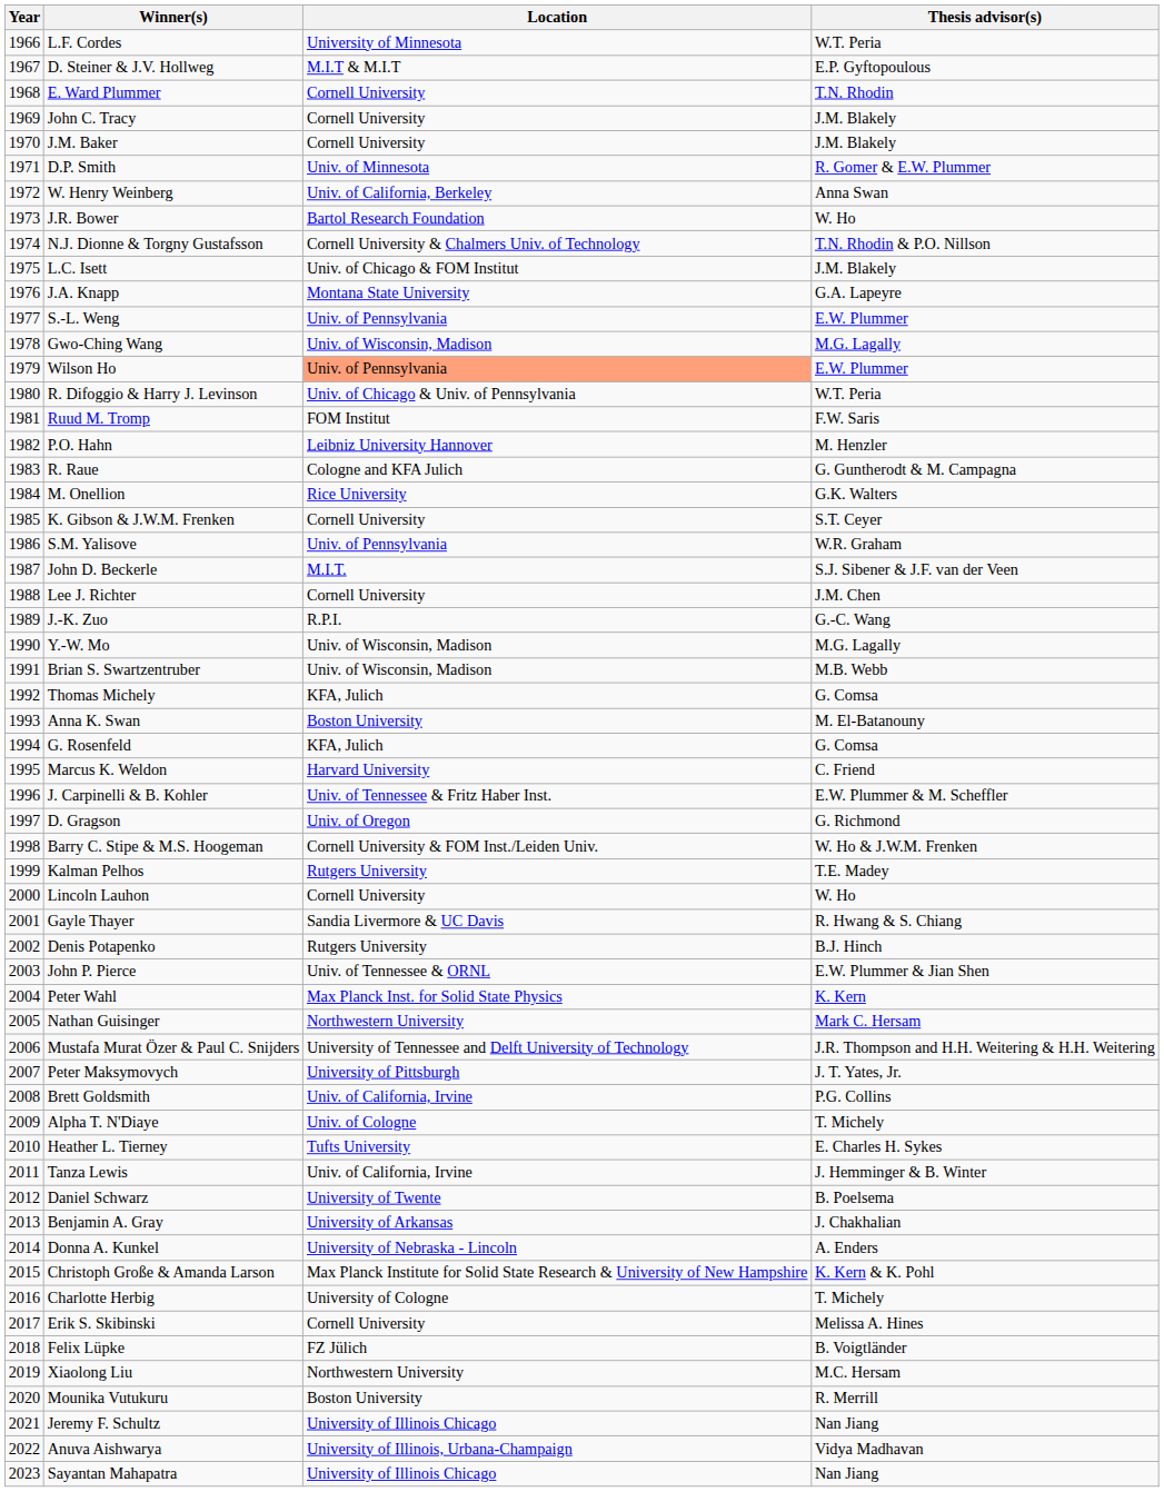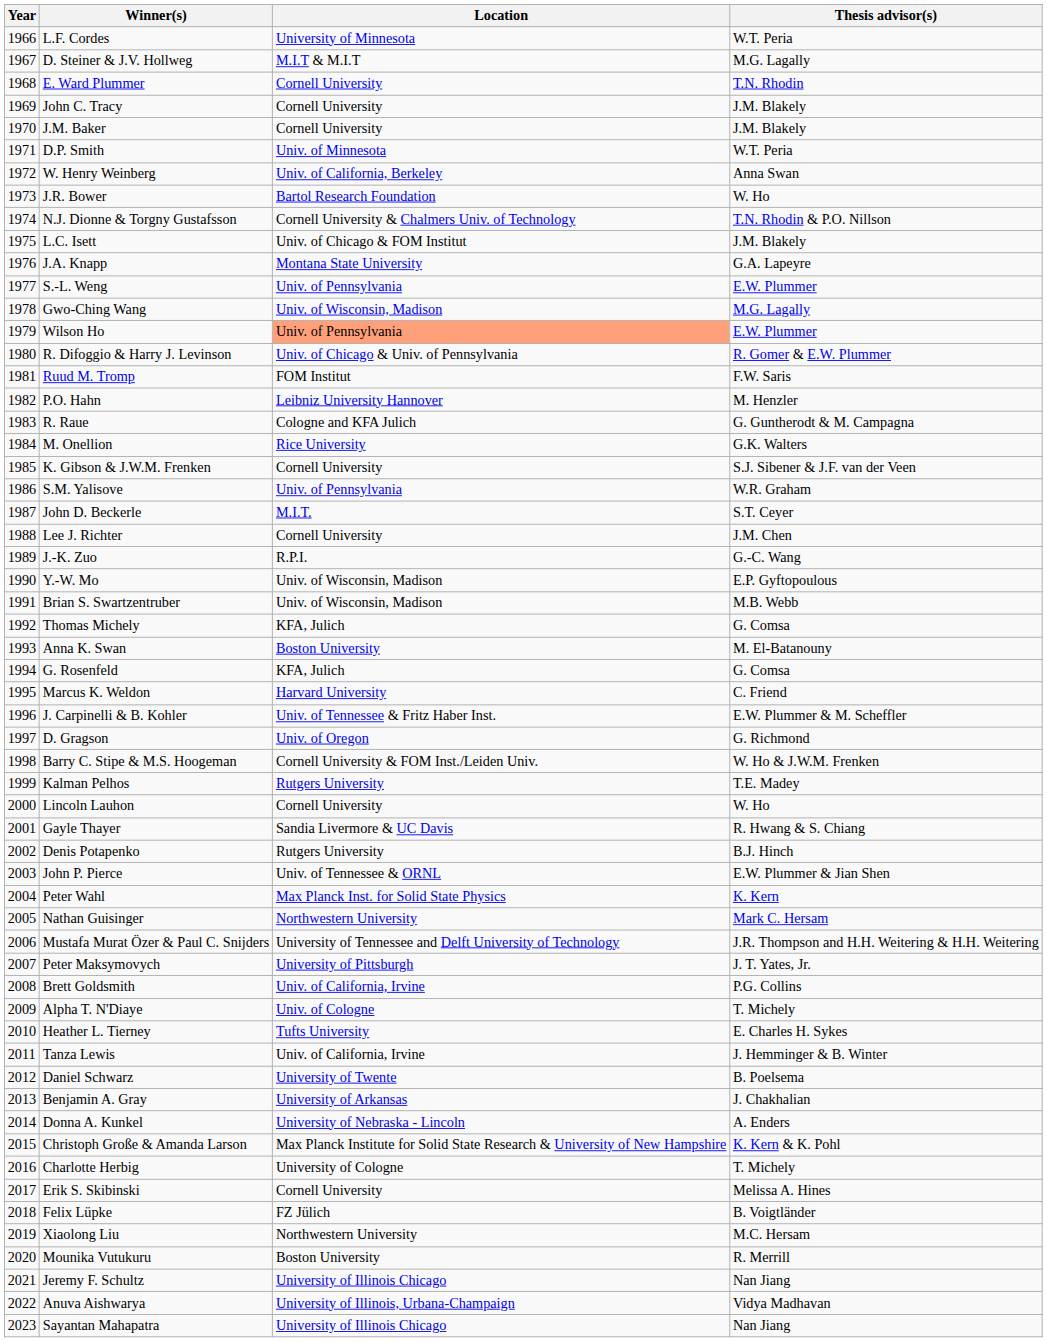 <table class="wikitable">
 <tr>
 <th>Year</th>
 <th>Winner(s)</th>
 <th>Location</th>
 <th>Thesis advisor(s)</th>
 </tr>
 <tr>
 <td>1966</td>
 <td>L.F. Cordes</td>
 <td><a href='#'>University of Minnesota</a></td>
 <td>W.T. Peria</td>
 </tr>
 <tr>
 <td>1967</td>
 <td>D. Steiner & J.V. Hollweg</td>
 <td><a href='#'>M.I.T</a> & M.I.T</td>
-<td>E.P. Gyftopoulous</td>
+<td>M.G. Lagally</td>
 </tr>
 <tr>
 <td>1968</td>
 <td><a href='#'>E. Ward Plummer</a></td>
 <td><a href='#'>Cornell University</a></td>
 <td><a href='#'>T.N. Rhodin</a></td>
 </tr>
 <tr>
 <td>1969</td>
 <td>John C. Tracy</td>
 <td>Cornell University</td>
 <td>J.M. Blakely</td>
 </tr>
 <tr>
 <td>1970</td>
 <td>J.M. Baker</td>
 <td>Cornell University</td>
 <td>J.M. Blakely</td>
 </tr>
 <tr>
 <td>1971</td>
 <td>D.P. Smith</td>
 <td><a href='#'>Univ. of Minnesota</a></td>
-<td><a href='#'>R. Gomer</a> & <a href='#'>E.W. Plummer</a></td>
+<td>W.T. Peria</td>
 </tr>
 <tr>
 <td>1972</td>
 <td>W. Henry Weinberg</td>
 <td><a href='#'>Univ. of California, Berkeley</a></td>
 <td>Anna Swan</td>
 </tr>
 <tr>
 <td>1973</td>
 <td>J.R. Bower</td>
 <td><a href='#'>Bartol Research Foundation</a></td>
 <td>W. Ho</td>
 </tr>
 <tr>
 <td>1974</td>
 <td>N.J. Dionne & Torgny Gustafsson</td>
 <td>Cornell University & <a href='#'>Chalmers Univ. of Technology</a></td>
 <td><a href='#'>T.N. Rhodin</a> & P.O. Nillson</td>
 </tr>
 <tr>
 <td>1975</td>
 <td>L.C. Isett</td>
 <td>Univ. of Chicago & FOM Institut</td>
 <td>J.M. Blakely</td>
 </tr>
 <tr>
 <td>1976</td>
 <td>J.A. Knapp</td>
 <td><a href='#'>Montana State University</a></td>
 <td>G.A. Lapeyre</td>
 </tr>
 <tr>
 <td>1977</td>
 <td>S.-L. Weng</td>
 <td><a href='#'>Univ. of Pennsylvania</a></td>
 <td><a href='#'>E.W. Plummer</a></td>
 </tr>
 <tr>
 <td>1978</td>
 <td>Gwo-Ching Wang</td>
 <td><a href='#'>Univ. of Wisconsin, Madison</a></td>
 <td><a href='#'>M.G. Lagally</a></td>
 </tr>
 <tr>
 <td>1979</td>
 <td>Wilson Ho</td>
 <td style="background: lightsalmon;">Univ. of Pennsylvania</td>
 <td><a href='#'>E.W. Plummer</a></td>
 </tr>
 <tr>
 <td>1980</td>
 <td>R. Difoggio & Harry J. Levinson</td>
 <td><a href='#'>Univ. of Chicago</a> & Univ. of Pennsylvania</td>
-<td>W.T. Peria</td>
+<td><a href='#'>R. Gomer</a> & <a href='#'>E.W. Plummer</a></td>
 </tr>
 <tr>
 <td>1981</td>
 <td><a href='#'>Ruud M. Tromp</a></td>
 <td>FOM Institut</td>
 <td>F.W. Saris</td>
 </tr>
 <tr>
 <td>1982</td>
 <td>P.O. Hahn</td>
 <td><a href='#'>Leibniz University Hannover</a></td>
 <td>M. Henzler</td>
 </tr>
 <tr>
 <td>1983</td>
 <td>R. Raue</td>
 <td>Cologne and KFA Julich</td>
 <td>G. Guntherodt & M. Campagna</td>
 </tr>
 <tr>
 <td>1984</td>
 <td>M. Onellion</td>
 <td><a href='#'>Rice University</a></td>
 <td>G.K. Walters</td>
 </tr>
 <tr>
 <td>1985</td>
 <td>K. Gibson & J.W.M. Frenken</td>
 <td>Cornell University</td>
-<td>S.T. Ceyer</td>
+<td>S.J. Sibener & J.F. van der Veen</td>
 </tr>
 <tr>
 <td>1986</td>
 <td>S.M. Yalisove</td>
 <td><a href='#'>Univ. of Pennsylvania</a></td>
 <td>W.R. Graham</td>
 </tr>
 <tr>
 <td>1987</td>
 <td>John D. Beckerle</td>
 <td><a href='#'>M.I.T.</a></td>
-<td>S.J. Sibener & J.F. van der Veen</td>
+<td>S.T. Ceyer</td>
 </tr>
 <tr>
 <td>1988</td>
 <td>Lee J. Richter</td>
 <td>Cornell University</td>
 <td>J.M. Chen</td>
 </tr>
 <tr>
 <td>1989</td>
 <td>J.-K. Zuo</td>
 <td>R.P.I.</td>
 <td>G.-C. Wang</td>
 </tr>
 <tr>
 <td>1990</td>
 <td>Y.-W. Mo</td>
 <td>Univ. of Wisconsin, Madison</td>
-<td>M.G. Lagally</td>
+<td>E.P. Gyftopoulous</td>
 </tr>
 <tr>
 <td>1991</td>
 <td>Brian S. Swartzentruber</td>
 <td>Univ. of Wisconsin, Madison</td>
 <td>M.B. Webb</td>
 </tr>
 <tr>
 <td>1992</td>
 <td>Thomas Michely</td>
 <td>KFA, Julich</td>
 <td>G. Comsa</td>
 </tr>
 <tr>
 <td>1993</td>
 <td>Anna K. Swan</td>
 <td><a href='#'>Boston University</a></td>
 <td>M. El-Batanouny</td>
 </tr>
 <tr>
 <td>1994</td>
 <td>G. Rosenfeld</td>
 <td>KFA, Julich</td>
 <td>G. Comsa</td>
 </tr>
 <tr>
 <td>1995</td>
 <td>Marcus K. Weldon</td>
 <td><a href='#'>Harvard University</a></td>
 <td>C. Friend</td>
 </tr>
 <tr>
 <td>1996</td>
 <td>J. Carpinelli & B. Kohler</td>
 <td><a href='#'>Univ. of Tennessee</a> & Fritz Haber Inst.</td>
 <td>E.W. Plummer & M. Scheffler</td>
 </tr>
 <tr>
 <td>1997</td>
 <td>D. Gragson</td>
 <td><a href='#'>Univ. of Oregon</a></td>
 <td>G. Richmond</td>
 </tr>
 <tr>
 <td>1998</td>
 <td>Barry C. Stipe & M.S. Hoogeman</td>
 <td>Cornell University & FOM Inst./Leiden Univ.</td>
 <td>W. Ho & J.W.M. Frenken</td>
 </tr>
 <tr>
 <td>1999</td>
 <td>Kalman Pelhos</td>
 <td><a href='#'>Rutgers University</a></td>
 <td>T.E. Madey</td>
 </tr>
 <tr>
 <td>2000</td>
 <td>Lincoln Lauhon</td>
 <td>Cornell University</td>
 <td>W. Ho</td>
 </tr>
 <tr>
 <td>2001</td>
 <td>Gayle Thayer</td>
 <td>Sandia Livermore & <a href='#'>UC Davis</a></td>
 <td>R. Hwang & S. Chiang</td>
 </tr>
 <tr>
 <td>2002</td>
 <td>Denis Potapenko</td>
 <td>Rutgers University</td>
 <td>B.J. Hinch</td>
 </tr>
 <tr>
 <td>2003</td>
 <td>John P. Pierce</td>
 <td>Univ. of Tennessee & <a href='#'>ORNL</a></td>
 <td>E.W. Plummer & Jian Shen</td>
 </tr>
 <tr>
 <td>2004</td>
 <td>Peter Wahl</td>
 <td><a href='#'>Max Planck Inst. for Solid State Physics</a></td>
 <td><a href='#'>K. Kern</a></td>
 </tr>
 <tr>
 <td>2005</td>
 <td>Nathan Guisinger</td>
 <td><a href='#'>Northwestern University</a></td>
 <td><a href='#'>Mark C. Hersam</a></td>
 </tr>
 <tr>
 <td>2006</td>
 <td>Mustafa Murat Özer & Paul C. Snijders</td>
 <td>University of Tennessee and <a href='#'>Delft University of Technology</a></td>
 <td>J.R. Thompson and H.H. Weitering & H.H. Weitering</td>
 </tr>
 <tr>
 <td>2007</td>
 <td>Peter Maksymovych</td>
 <td><a href='#'>University of Pittsburgh</a></td>
 <td>J. T. Yates, Jr.</td>
 </tr>
 <tr>
 <td>2008</td>
 <td>Brett Goldsmith</td>
 <td><a href='#'>Univ. of California, Irvine</a></td>
 <td>P.G. Collins</td>
 </tr>
 <tr>
 <td>2009</td>
 <td>Alpha T. N'Diaye</td>
 <td><a href='#'>Univ. of Cologne</a></td>
 <td>T. Michely</td>
 </tr>
 <tr>
 <td>2010</td>
 <td>Heather L. Tierney</td>
 <td><a href='#'>Tufts University</a></td>
 <td>E. Charles H. Sykes</td>
 </tr>
 <tr>
 <td>2011</td>
 <td>Tanza Lewis</td>
 <td>Univ. of California, Irvine</td>
 <td>J. Hemminger & B. Winter</td>
 </tr>
 <tr>
 <td>2012</td>
 <td>Daniel Schwarz</td>
 <td><a href='#'>University of Twente</a></td>
 <td>B. Poelsema</td>
 </tr>
 <tr>
 <td>2013</td>
 <td>Benjamin A. Gray</td>
 <td><a href='#'>University of Arkansas</a></td>
 <td>J. Chakhalian</td>
 </tr>
 <tr>
 <td>2014</td>
 <td>Donna A. Kunkel</td>
 <td><a href='#'>University of Nebraska - Lincoln</a></td>
 <td>A. Enders</td>
 </tr>
 <tr>
 <td>2015</td>
 <td>Christoph Große & Amanda Larson</td>
 <td>Max Planck Institute for Solid State Research & <a href='#'>University of New Hampshire</a></td>
 <td><a href='#'>K. Kern</a> & K. Pohl</td>
 </tr>
 <tr>
 <td>2016</td>
 <td>Charlotte Herbig</td>
 <td>University of Cologne</td>
 <td>T. Michely</td>
 </tr>
 <tr>
 <td>2017</td>
 <td>Erik S. Skibinski</td>
 <td>Cornell University</td>
 <td>Melissa A. Hines</td>
 </tr>
 <tr>
 <td>2018</td>
 <td>Felix Lüpke</td>
 <td>FZ Jülich</td>
 <td>B. Voigtländer</td>
 </tr>
 <tr>
 <td>2019</td>
 <td>Xiaolong Liu</td>
 <td>Northwestern University</td>
 <td>M.C. Hersam</td>
 </tr>
 <tr>
 <td>2020</td>
 <td>Mounika Vutukuru</td>
 <td>Boston University</td>
 <td>R. Merrill</td>
 </tr>
 <tr>
 <td>2021</td>
 <td>Jeremy F. Schultz</td>
 <td><a href='#'>University of Illinois Chicago</a></td>
 <td>Nan Jiang</td>
 </tr>
 <tr>
 <td>2022</td>
 <td>Anuva Aishwarya</td>
 <td><a href='#'>University of Illinois, Urbana-Champaign</a></td>
 <td>Vidya Madhavan</td>
 </tr>
 <tr>
 <td>2023</td>
 <td>Sayantan Mahapatra</td>
 <td><a href='#'>University of Illinois Chicago</a></td>
 <td>Nan Jiang</td>
 </tr>
 </table>
